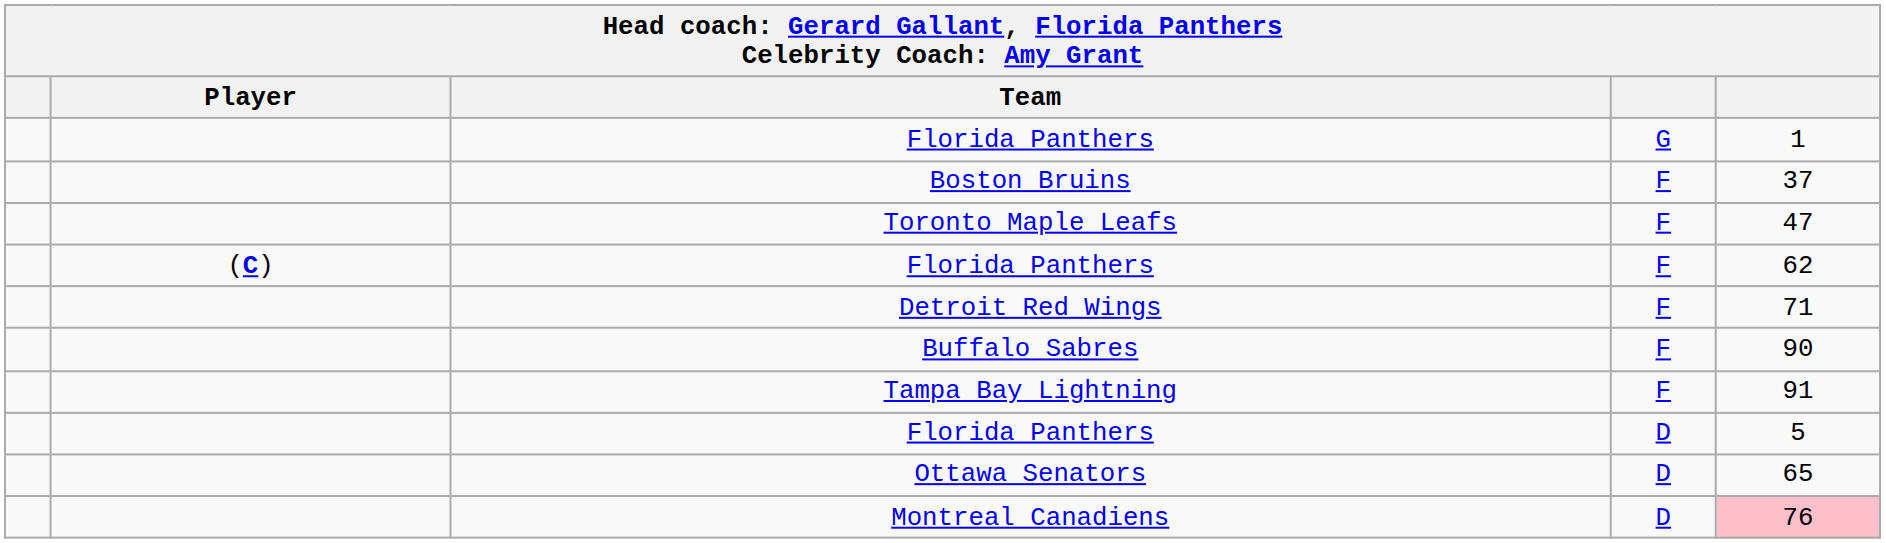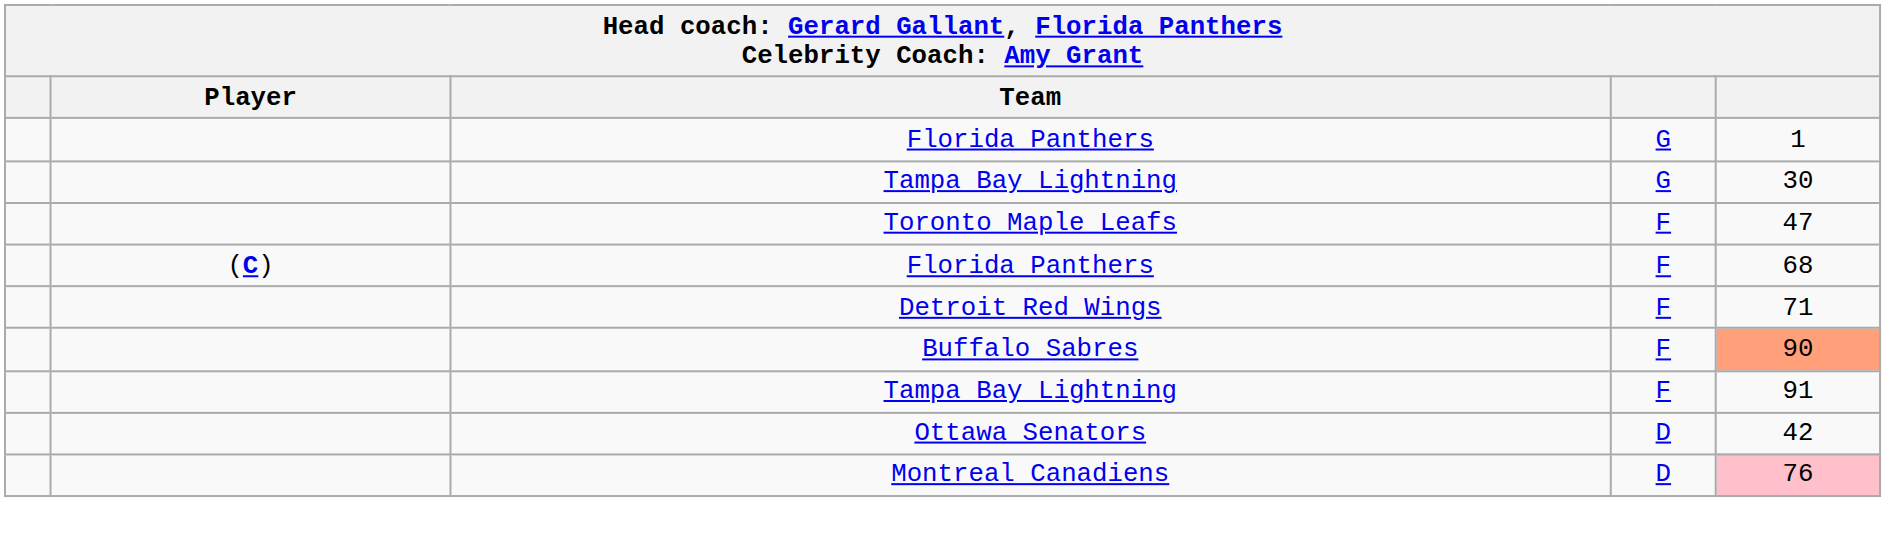 <table class="wikitable sortable" style="text-align:center" width="75%">
 <tr>
 <th colspan=5>Head coach:  <a href='#'>Gerard Gallant</a>, <a href='#'>Florida Panthers</a> <br> Celebrity Coach:  <a href='#'>Amy Grant</a></th>
 </tr>
 <tr>
 <th></th>
 <th>Player</th>
 <th>Team</th>
 <th></th>
 <th></th>
 </tr>
 <tr>
 <td></td>
 <td></td>
 <td><a href='#'>Florida Panthers</a></td>
 <td><a href='#'>G</a></td>
 <td>1</td>
 </tr>
 <tr>
 <td></td>
 <td></td>
-<td><a href='#'>Boston Bruins</a></td>
-<td><a href='#'>F</a></td>
-<td>37</td>
+<td><a href='#'>Tampa Bay Lightning</a></td>
+<td><a href='#'>G</a></td>
+<td>30</td>
 </tr>
 <tr>
 <td></td>
 <td></td>
 <td><a href='#'>Toronto Maple Leafs</a></td>
 <td><a href='#'>F</a></td>
 <td>47</td>
 </tr>
 <tr>
 <td></td>
 <td> (<strong><a href='#'>C</a></strong>)</td>
 <td><a href='#'>Florida Panthers</a></td>
 <td><a href='#'>F</a></td>
-<td>62</td>
+<td>68</td>
 </tr>
 <tr>
 <td></td>
 <td></td>
 <td><a href='#'>Detroit Red Wings</a></td>
 <td><a href='#'>F</a></td>
 <td>71</td>
 </tr>
 <tr>
 <td></td>
 <td></td>
 <td><a href='#'>Buffalo Sabres</a></td>
 <td><a href='#'>F</a></td>
-<td>90</td>
+<td style="background: lightsalmon;">90</td>
 </tr>
 <tr>
 <td></td>
 <td></td>
 <td><a href='#'>Tampa Bay Lightning</a></td>
 <td><a href='#'>F</a></td>
 <td>91</td>
 </tr>
 <tr>
 <td></td>
 <td></td>
-<td><a href='#'>Florida Panthers</a></td>
-<td><a href='#'>D</a></td>
-<td>5</td>
-</tr>
-<tr>
-<td></td>
-<td></td>
 <td><a href='#'>Ottawa Senators</a></td>
 <td><a href='#'>D</a></td>
-<td>65</td>
+<td>42</td>
 </tr>
 <tr>
 <td></td>
 <td></td>
 <td><a href='#'>Montreal Canadiens</a></td>
 <td><a href='#'>D</a></td>
 <td style="background: pink;">76</td>
 </tr>
 </table>
